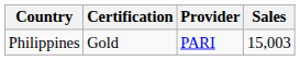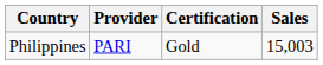 <table class="wikitable">
 <tr>
 <th>Country</th>
+<th>Provider</th>
 <th>Certification</th>
-<th>Provider</th>
 <th>Sales</th>
 </tr>
 <tr>
 <td>Philippines</td>
+<td><a href='#'>PARI</a></td>
 <td>Gold</td>
-<td><a href='#'>PARI</a></td>
 <td>15,003</td>
 </tr>
 </table>
